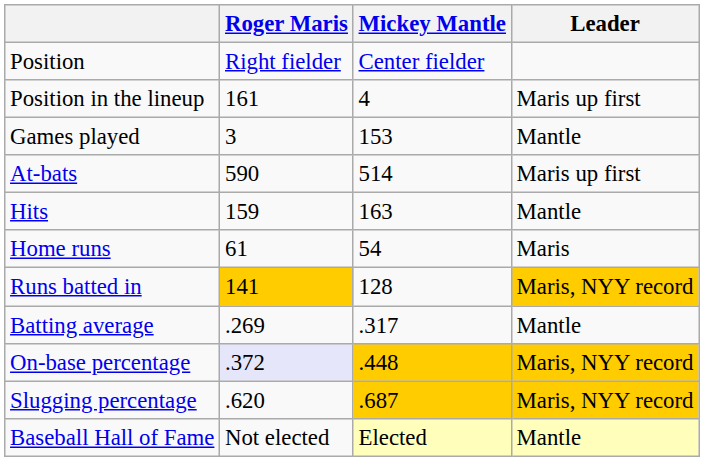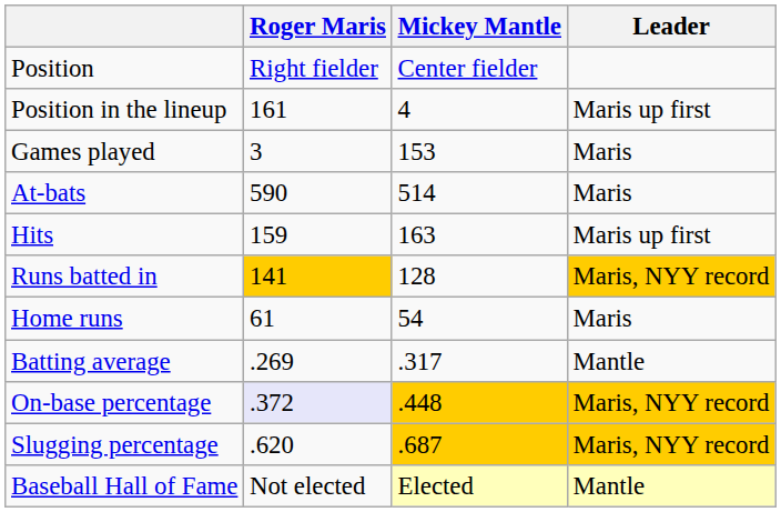 <table class="wikitable" style="font-size:95%">
 <tr>
 <th></th>
 <th><a href='#'>Roger Maris</a></th>
 <th><a href='#'>Mickey Mantle</a></th>
 <th>Leader</th>
 </tr>
 <tr>
 <td>Position</td>
 <td><a href='#'>Right fielder</a></td>
 <td><a href='#'>Center fielder</a></td>
 <td></td>
 </tr>
 <tr>
 <td>Position in the lineup</td>
 <td>161</td>
 <td>4</td>
 <td>Maris up first</td>
 </tr>
 <tr>
 <td>Games played</td>
 <td>3</td>
 <td>153</td>
-<td>Mantle</td>
+<td>Maris</td>
 </tr>
 <tr>
 <td><a href='#'>At-bats</a></td>
 <td>590</td>
 <td>514</td>
-<td>Maris up first</td>
+<td>Maris</td>
 </tr>
 <tr>
 <td><a href='#'>Hits</a></td>
 <td>159</td>
 <td>163</td>
-<td>Mantle</td>
+<td>Maris up first</td>
+</tr>
+<tr>
+<td><a href='#'>Runs batted in</a></td>
+<td style="background:#fc0;">141</td>
+<td>128</td>
+<td style="background:#fc0;">Maris, NYY record</td>
 </tr>
 <tr>
 <td><a href='#'>Home runs</a></td>
 <td>61</td>
 <td>54</td>
 <td>Maris</td>
-</tr>
-<tr>
-<td><a href='#'>Runs batted in</a></td>
-<td style="background:#fc0;">141</td>
-<td>128</td>
-<td style="background:#fc0;">Maris, NYY record</td>
 </tr>
 <tr>
 <td><a href='#'>Batting average</a></td>
 <td>.269</td>
 <td>.317</td>
 <td>Mantle</td>
 </tr>
 <tr>
 <td><a href='#'>On-base percentage</a></td>
 <td style="background: lavender;">.372</td>
 <td style="background:#fc0;">.448</td>
 <td style="background:#fc0;">Maris, NYY record</td>
 </tr>
 <tr>
 <td><a href='#'>Slugging percentage</a></td>
 <td>.620</td>
 <td style="background:#fc0;">.687</td>
 <td style="background:#fc0;">Maris, NYY record</td>
 </tr>
 <tr>
 <td><a href='#'>Baseball Hall of Fame</a></td>
 <td>Not elected</td>
 <td style="background:#ffb;">Elected</td>
 <td style="background:#ffb;">Mantle</td>
 </tr>
 </table>
